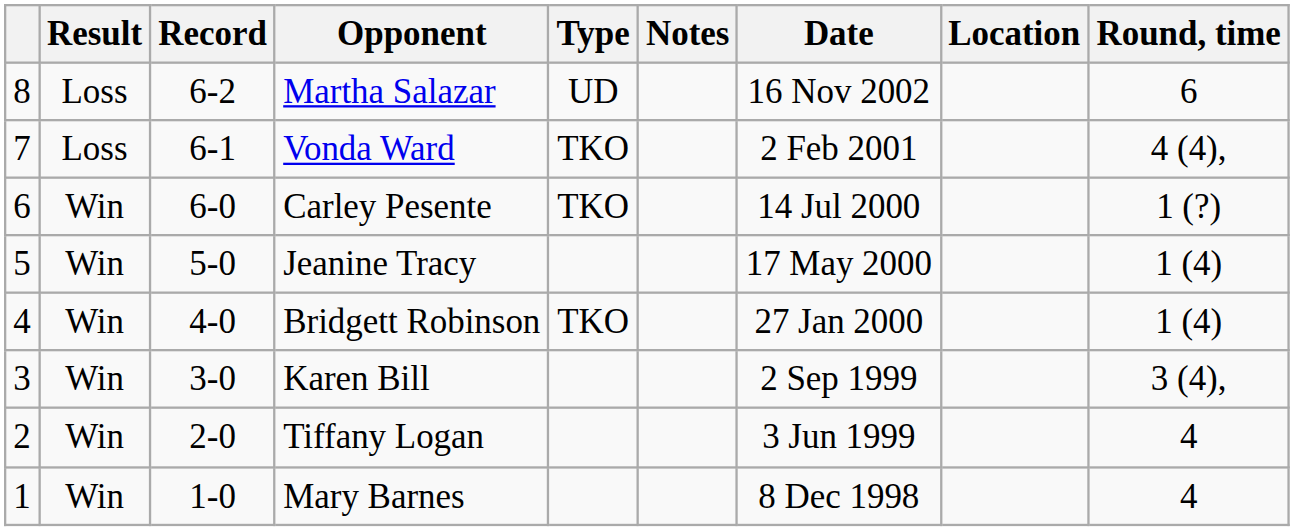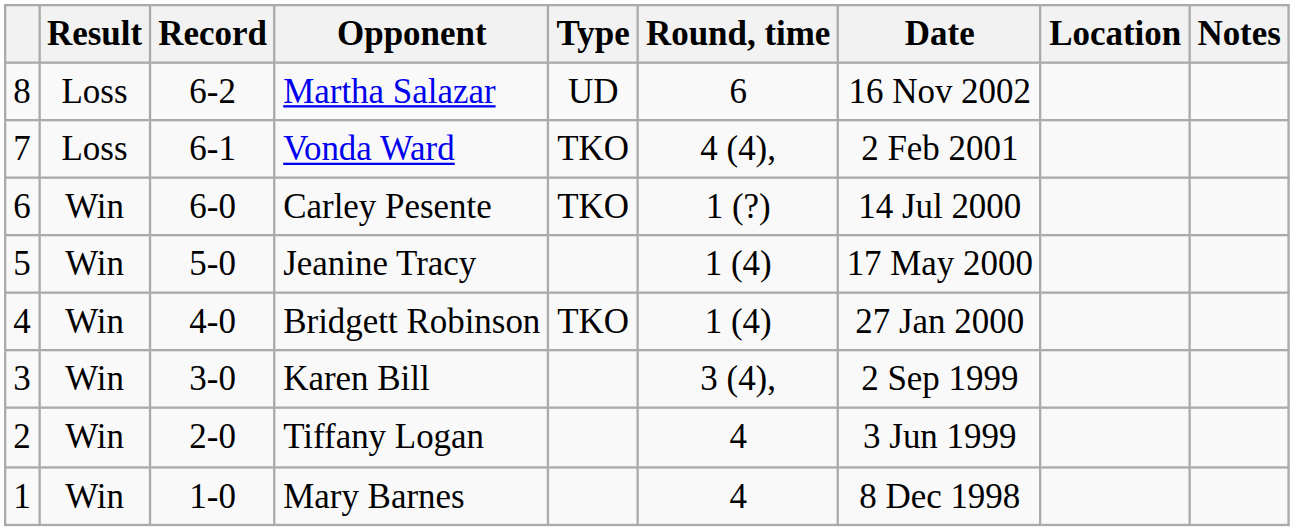 <table class="wikitable" style="text-align:center; font-size:95%">
 <tr>
 <th></th>
 <th>Result</th>
 <th>Record</th>
 <th>Opponent</th>
 <th>Type</th>
-<th>Notes</th>
+<th>Round, time</th>
 <th>Date</th>
 <th>Location</th>
-<th>Round, time</th>
+<th>Notes</th>
 </tr>
 <tr>
 <td>8</td>
 <td>Loss</td>
 <td>6-2</td>
 <td style="text-align:left;"> <a href='#'>Martha Salazar</a></td>
 <td>UD</td>
-<td style="text-align:left;"></td>
+<td>6</td>
 <td>16 Nov 2002</td>
 <td style="text-align:left;"> </td>
-<td>6</td>
+<td style="text-align:left;"></td>
 </tr>
 <tr>
 <td>7</td>
 <td>Loss</td>
 <td>6-1</td>
 <td style="text-align:left;"> <a href='#'>Vonda Ward</a></td>
 <td>TKO</td>
-<td style="text-align:left;"></td>
+<td>4 (4), </td>
 <td>2 Feb 2001</td>
 <td style="text-align:left;"> </td>
-<td>4 (4), </td>
+<td style="text-align:left;"></td>
 </tr>
 <tr>
 <td>6</td>
 <td>Win</td>
 <td>6-0</td>
 <td style="text-align:left;"> Carley Pesente</td>
 <td>TKO</td>
-<td style="text-align:left;"></td>
+<td>1 (?)</td>
 <td>14 Jul 2000</td>
 <td style="text-align:left;"> </td>
-<td>1 (?)</td>
+<td style="text-align:left;"></td>
 </tr>
 <tr>
 <td>5</td>
 <td>Win</td>
 <td>5-0</td>
 <td style="text-align:left;"> Jeanine Tracy</td>
 <td></td>
-<td style="text-align:left;"></td>
+<td>1 (4)</td>
 <td>17 May 2000</td>
 <td style="text-align:left;"> </td>
-<td>1 (4)</td>
+<td style="text-align:left;"></td>
 </tr>
 <tr>
 <td>4</td>
 <td>Win</td>
 <td>4-0</td>
 <td style="text-align:left;"> Bridgett Robinson</td>
 <td>TKO</td>
-<td style="text-align:left;"></td>
+<td>1 (4)</td>
 <td>27 Jan 2000</td>
 <td style="text-align:left;"> </td>
-<td>1 (4)</td>
+<td style="text-align:left;"></td>
 </tr>
 <tr>
 <td>3</td>
 <td>Win</td>
 <td>3-0</td>
 <td style="text-align:left;"> Karen Bill</td>
 <td></td>
-<td style="text-align:left;"></td>
+<td>3 (4), </td>
 <td>2 Sep 1999</td>
 <td style="text-align:left;"> </td>
-<td>3 (4), </td>
+<td style="text-align:left;"></td>
 </tr>
 <tr>
 <td>2</td>
 <td>Win</td>
 <td>2-0</td>
 <td style="text-align:left;"> Tiffany Logan</td>
 <td></td>
-<td style="text-align:left;"></td>
+<td>4</td>
 <td>3 Jun 1999</td>
 <td style="text-align:left;"> </td>
-<td>4</td>
+<td style="text-align:left;"></td>
 </tr>
 <tr>
 <td>1</td>
 <td>Win</td>
 <td>1-0</td>
 <td style="text-align:left;"> Mary Barnes</td>
 <td></td>
-<td style="text-align:left;"></td>
+<td>4</td>
 <td>8 Dec 1998</td>
 <td style="text-align:left;"> </td>
-<td>4</td>
+<td style="text-align:left;"></td>
 </tr>
 </table>
